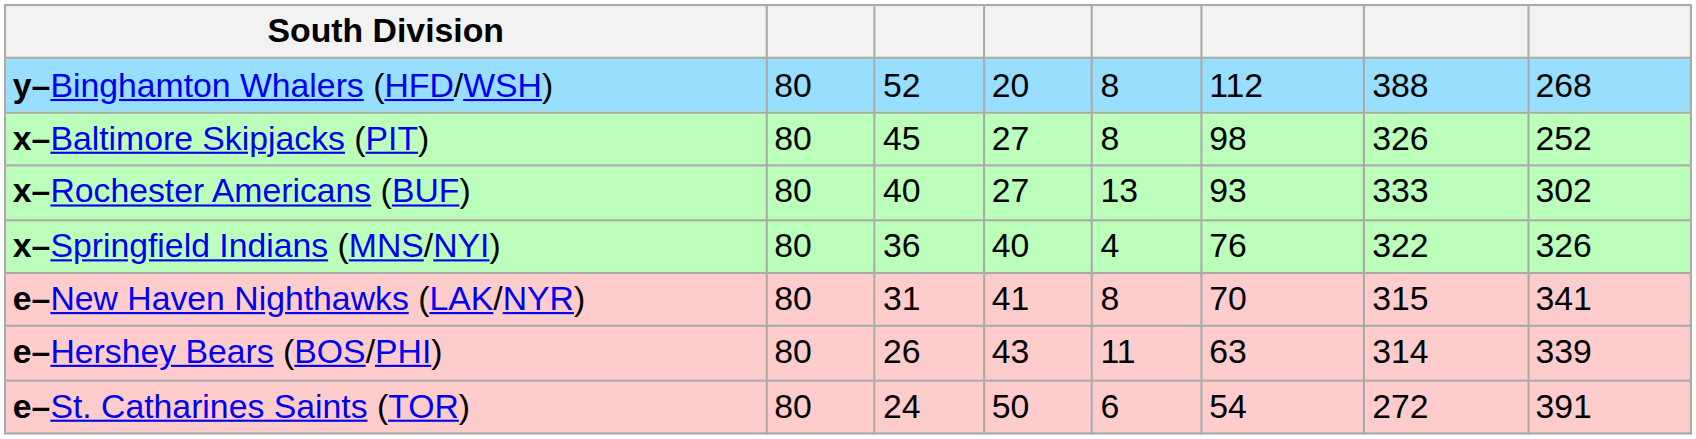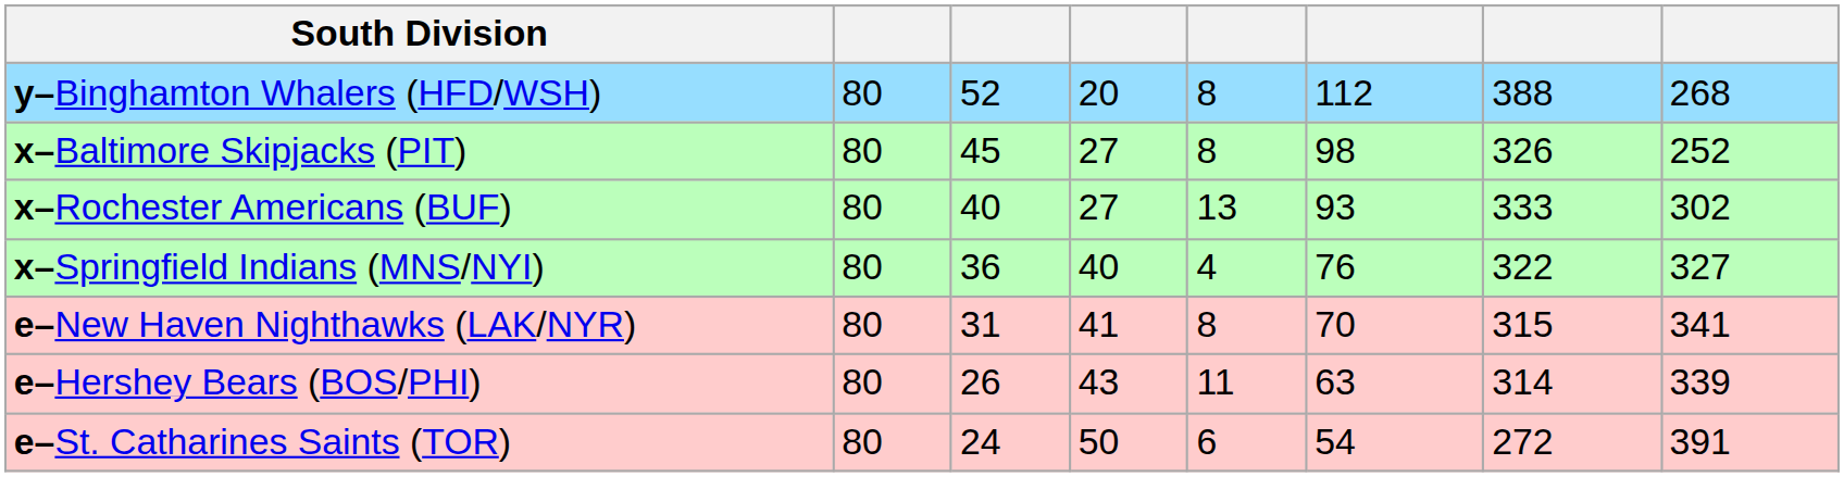 <table class="wikitable" style="width:50em">
 <tr>
 <th width="35%">South Division</th>
 <th width="5%"></th>
 <th width="5%"></th>
 <th width="5%"></th>
 <th width="5%"></th>
 <th width="7.5%"></th>
 <th width="7.5%"></th>
 <th width="7.5%"></th>
 </tr>
 <tr bgcolor="#97DEFF">
 <td><strong>y–</strong><a href='#'>Binghamton Whalers</a> (<a href='#'>HFD</a>/<a href='#'>WSH</a>)</td>
 <td>80</td>
 <td>52</td>
 <td>20</td>
 <td>8</td>
 <td>112</td>
 <td>388</td>
 <td>268</td>
 </tr>
 <tr bgcolor="#bbffbb">
 <td><strong>x–</strong><a href='#'>Baltimore Skipjacks</a> (<a href='#'>PIT</a>)</td>
 <td>80</td>
 <td>45</td>
 <td>27</td>
 <td>8</td>
 <td>98</td>
 <td>326</td>
 <td>252</td>
 </tr>
 <tr bgcolor="#bbffbb">
 <td><strong>x–</strong><a href='#'>Rochester Americans</a> (<a href='#'>BUF</a>)</td>
 <td>80</td>
 <td>40</td>
 <td>27</td>
 <td>13</td>
 <td>93</td>
 <td>333</td>
 <td>302</td>
 </tr>
 <tr bgcolor="#bbffbb">
 <td><strong>x–</strong><a href='#'>Springfield Indians</a> (<a href='#'>MNS</a>/<a href='#'>NYI</a>)</td>
 <td>80</td>
 <td>36</td>
 <td>40</td>
 <td>4</td>
 <td>76</td>
 <td>322</td>
-<td>326</td>
+<td>327</td>
 </tr>
 <tr bgcolor="#ffcccc">
 <td><strong>e–</strong><a href='#'>New Haven Nighthawks</a> (<a href='#'>LAK</a>/<a href='#'>NYR</a>)</td>
 <td>80</td>
 <td>31</td>
 <td>41</td>
 <td>8</td>
 <td>70</td>
 <td>315</td>
 <td>341</td>
 </tr>
 <tr bgcolor="#ffcccc">
 <td><strong>e–</strong><a href='#'>Hershey Bears</a> (<a href='#'>BOS</a>/<a href='#'>PHI</a>)</td>
 <td>80</td>
 <td>26</td>
 <td>43</td>
 <td>11</td>
 <td>63</td>
 <td>314</td>
 <td>339</td>
 </tr>
 <tr bgcolor="#ffcccc">
 <td><strong>e–</strong><a href='#'>St. Catharines Saints</a> (<a href='#'>TOR</a>)</td>
 <td>80</td>
 <td>24</td>
 <td>50</td>
 <td>6</td>
 <td>54</td>
 <td>272</td>
 <td>391</td>
 </tr>
 </table>
